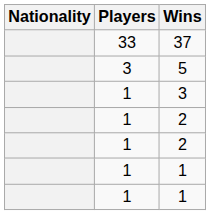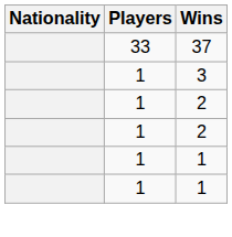 <table class="wikitable sortable plainrowheaders" style=text-align:center>
 <tr>
 <th>Nationality</th>
 <th>Players</th>
 <th>Wins</th>
 </tr>
 <tr>
 <th scope=row></th>
 <td>33</td>
 <td>37</td>
-</tr>
-<tr>
-<th scope=row></th>
-<td>3</td>
-<td>5</td>
 </tr>
 <tr>
 <th scope=row></th>
 <td>1</td>
 <td>3</td>
 </tr>
 <tr>
 <th scope=row></th>
 <td>1</td>
 <td>2</td>
 </tr>
 <tr>
 <th scope=row></th>
 <td>1</td>
 <td>2</td>
 </tr>
 <tr>
 <th scope=row></th>
 <td>1</td>
 <td>1</td>
 </tr>
 <tr>
 <th scope=row></th>
 <td>1</td>
 <td>1</td>
 </tr>
 </table>
